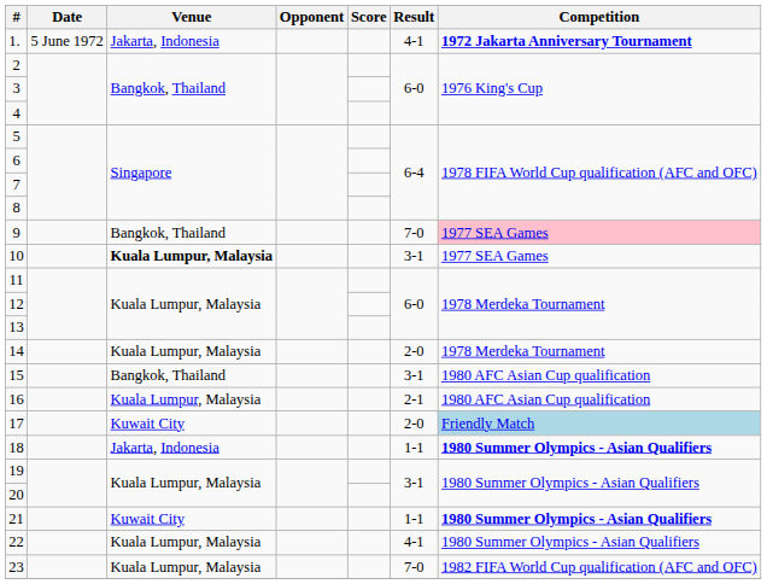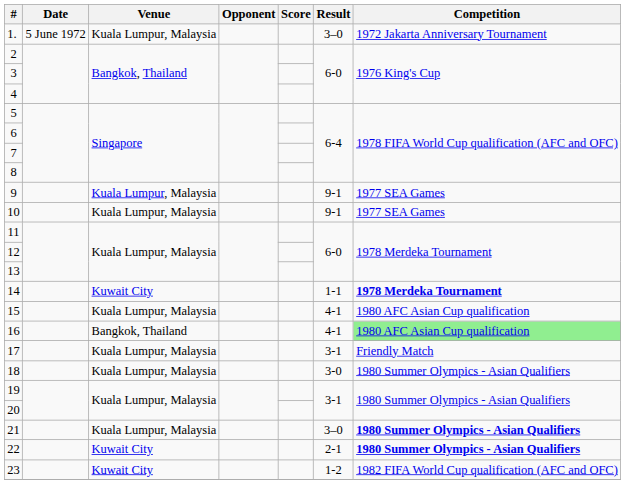 <table class="wikitable">
 <tr>
 <th>#</th>
 <th>Date</th>
 <th>Venue</th>
 <th>Opponent</th>
 <th>Score</th>
 <th>Result</th>
 <th>Competition</th>
 </tr>
 <tr>
 <td>1.</td>
 <td>5 June 1972</td>
-<td><a href='#'>Jakarta</a>, <a href='#'>Indonesia</a></td>
+<td>Kuala Lumpur, Malaysia</td>
 <td></td>
 <td align=center></td>
-<td style="text-align:center">4-1</td>
-<td><strong><a href='#'>1972 Jakarta Anniversary Tournament</a></strong></td>
+<td align=center>3–0</td>
+<td><a href='#'>1972 Jakarta Anniversary Tournament</a></td>
 </tr>
 <tr>
 <td style="text-align:center">2</td>
 <td rowspan="3"></td>
 <td rowspan="3"><a href='#'>Bangkok</a>, <a href='#'>Thailand</a></td>
 <td rowspan="3"></td>
 <td style="text-align:center"></td>
 <td rowspan="3" style="text-align:center">6-0</td>
 <td rowspan="3"><a href='#'>1976 King's Cup</a></td>
 </tr>
 <tr>
 <td style="text-align:center">3</td>
 <td style="text-align:center"></td>
 </tr>
 <tr>
 <td style="text-align:center">4</td>
 <td style="text-align:center"></td>
 </tr>
 <tr>
 <td style="text-align:center">5</td>
 <td rowspan="4"></td>
 <td rowspan="4"><a href='#'>Singapore</a></td>
 <td rowspan="4"></td>
 <td style="text-align:center"></td>
 <td rowspan="4"style="text-align:center">6-4</td>
 <td rowspan="4"><a href='#'>1978 FIFA World Cup qualification (AFC and OFC)</a></td>
 </tr>
 <tr>
 <td style="text-align:center">6</td>
 <td style="text-align:center"></td>
 </tr>
 <tr>
 <td style="text-align:center">7</td>
 <td style="text-align:center"></td>
 </tr>
 <tr>
 <td style="text-align:center">8</td>
 <td style="text-align:center"></td>
 </tr>
 <tr>
 <td style="text-align:center">9</td>
 <td></td>
-<td>Bangkok, Thailand</td>
+<td><a href='#'>Kuala Lumpur</a>, Malaysia</td>
 <td></td>
 <td style="text-align:center"></td>
-<td style="text-align:center">7-0</td>
-<td style="background: pink;"><a href='#'>1977 SEA Games</a></td>
+<td style="text-align:center">9-1</td>
+<td><a href='#'>1977 SEA Games</a></td>
 </tr>
 <tr>
 <td style="text-align:center">10</td>
 <td></td>
-<td><strong>Kuala Lumpur, Malaysia</strong></td>
+<td>Kuala Lumpur, Malaysia</td>
 <td></td>
 <td style="text-align:center"></td>
-<td style="text-align:center">3-1</td>
+<td style="text-align:center">9-1</td>
 <td><a href='#'>1977 SEA Games</a></td>
 </tr>
 <tr>
 <td style="text-align:center">11</td>
 <td rowspan="3"></td>
 <td rowspan="3">Kuala Lumpur, Malaysia</td>
 <td rowspan="3"></td>
 <td style="text-align:center"></td>
 <td rowspan="3" style="text-align:center">6-0</td>
 <td rowspan="3"><a href='#'>1978 Merdeka Tournament</a></td>
 </tr>
 <tr>
 <td style="text-align:center">12</td>
 <td style="text-align:center"></td>
 </tr>
 <tr>
 <td style="text-align:center">13</td>
 <td style="text-align:center"></td>
 </tr>
 <tr>
 <td style="text-align:center">14</td>
 <td></td>
-<td>Kuala Lumpur, Malaysia</td>
+<td><a href='#'>Kuwait City</a></td>
 <td></td>
 <td style="text-align:center"></td>
-<td style="text-align:center">2-0</td>
-<td><a href='#'>1978 Merdeka Tournament</a></td>
+<td style="text-align:center">1-1</td>
+<td><strong><a href='#'>1978 Merdeka Tournament</a></strong></td>
 </tr>
 <tr>
 <td style="text-align:center">15</td>
 <td></td>
-<td>Bangkok, Thailand</td>
+<td>Kuala Lumpur, Malaysia</td>
 <td></td>
 <td style="text-align:center"></td>
-<td style="text-align:center">3-1</td>
+<td style="text-align:center">4-1</td>
 <td><a href='#'>1980 AFC Asian Cup qualification</a></td>
 </tr>
 <tr>
 <td style="text-align:center">16</td>
 <td></td>
-<td><a href='#'>Kuala Lumpur</a>, Malaysia</td>
+<td>Bangkok, Thailand</td>
 <td></td>
 <td style="text-align:center"></td>
-<td style="text-align:center">2-1</td>
-<td><a href='#'>1980 AFC Asian Cup qualification</a></td>
+<td style="text-align:center">4-1</td>
+<td style="background: lightgreen;"><a href='#'>1980 AFC Asian Cup qualification</a></td>
 </tr>
 <tr>
 <td style="text-align:center">17</td>
 <td></td>
-<td><a href='#'>Kuwait City</a></td>
+<td>Kuala Lumpur, Malaysia</td>
 <td></td>
 <td style="text-align:center"></td>
-<td style="text-align:center">2-0</td>
-<td style="background: lightblue;"><a href='#'>Friendly Match</a></td>
+<td style="text-align:center">3-1</td>
+<td><a href='#'>Friendly Match</a></td>
 </tr>
 <tr>
 <td style="text-align:center">18</td>
 <td></td>
-<td><a href='#'>Jakarta</a>, <a href='#'>Indonesia</a></td>
+<td>Kuala Lumpur, Malaysia</td>
 <td></td>
 <td style="text-align:center"></td>
-<td style="text-align:center">1-1</td>
-<td><strong><a href='#'>1980 Summer Olympics - Asian Qualifiers</a></strong></td>
+<td style="text-align:center">3-0</td>
+<td><a href='#'>1980 Summer Olympics - Asian Qualifiers</a></td>
 </tr>
 <tr>
 <td style="text-align:center">19</td>
 <td rowspan="2"></td>
 <td rowspan="2">Kuala Lumpur, Malaysia</td>
 <td rowspan="2"></td>
 <td style="text-align:center"></td>
 <td rowspan="2" style="text-align:center">3-1</td>
 <td rowspan="2"><a href='#'>1980 Summer Olympics - Asian Qualifiers</a></td>
 </tr>
 <tr>
 <td style="text-align:center">20</td>
 <td style="text-align:center"></td>
 </tr>
 <tr>
 <td style="text-align:center">21</td>
 <td></td>
-<td><a href='#'>Kuwait City</a></td>
+<td>Kuala Lumpur, Malaysia</td>
 <td></td>
 <td style="text-align:center"></td>
-<td style="text-align:center">1-1</td>
+<td align=center>3–0</td>
 <td><strong><a href='#'>1980 Summer Olympics - Asian Qualifiers</a></strong></td>
 </tr>
 <tr>
 <td style="text-align:center">22</td>
 <td></td>
-<td>Kuala Lumpur, Malaysia</td>
+<td><a href='#'>Kuwait City</a></td>
 <td></td>
 <td style="text-align:center"></td>
-<td style="text-align:center">4-1</td>
-<td><a href='#'>1980 Summer Olympics - Asian Qualifiers</a></td>
+<td style="text-align:center">2-1</td>
+<td><strong><a href='#'>1980 Summer Olympics - Asian Qualifiers</a></strong></td>
 </tr>
 <tr>
 <td style="text-align:center">23</td>
 <td></td>
-<td>Kuala Lumpur, Malaysia</td>
+<td><a href='#'>Kuwait City</a></td>
 <td></td>
 <td style="text-align:center"></td>
-<td style="text-align:center">7-0</td>
+<td style="text-align:center">1-2</td>
 <td><a href='#'>1982 FIFA World Cup qualification (AFC and OFC)</a></td>
 </tr>
 <tr>
 </tr>
 </table>
